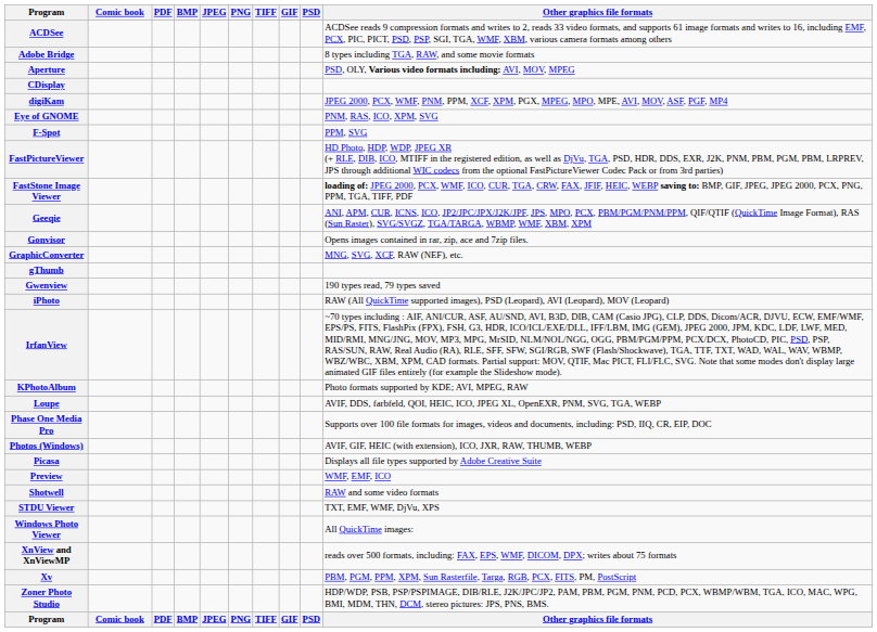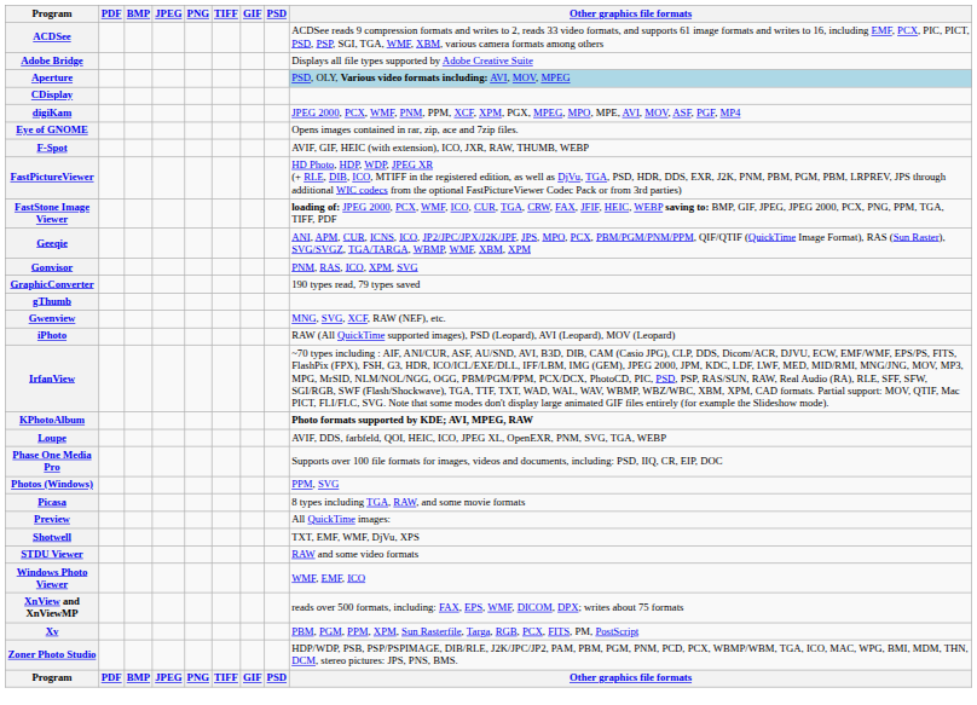 <table class="wikitable sortable sticky-header" style="font-size: 85%; width: auto;">
 <tr>
 <th>Program</th>
-<th style="width:85px;"><a href='#'>Comic book</a></th>
 <th><a href='#'>PDF</a></th>
 <th><a href='#'>BMP</a></th>
 <th><a href='#'>JPEG</a></th>
 <th><a href='#'>PNG</a></th>
 <th><a href='#'>TIFF</a></th>
 <th><a href='#'>GIF</a></th>
 <th><a href='#'>PSD</a></th>
 <th><a href='#'>Other graphics file formats</a></th>
 </tr>
 <tr>
 <th scope="row"><a href='#'>ACDSee</a></th>
 <td></td>
 <td></td>
 <td></td>
 <td></td>
 <td></td>
 <td></td>
 <td></td>
-<td></td>
 <td>ACDSee reads 9 compression formats and writes to 2, reads 33 video formats, and supports 61 image formats and writes to 16, including <a href='#'>EMF</a>, <a href='#'>PCX</a>,  PIC, PICT, <a href='#'>PSD</a>, <a href='#'>PSP</a>, SGI, TGA, <a href='#'>WMF</a>, <a href='#'>XBM</a>, various camera formats among others</td>
 </tr>
 <tr>
 <th scope="row"><a href='#'>Adobe Bridge</a></th>
 <td></td>
 <td></td>
 <td></td>
 <td></td>
 <td></td>
 <td></td>
 <td></td>
-<td></td>
-<td>8 types including <a href='#'>TGA</a>, <a href='#'>RAW</a>, and some movie formats</td>
+<td>Displays all file types supported by <a href='#'>Adobe Creative Suite</a></td>
 </tr>
 <tr>
 <th scope="row"><a href='#'>Aperture</a></th>
 <td></td>
 <td></td>
 <td></td>
 <td></td>
 <td></td>
 <td></td>
 <td></td>
-<td></td>
-<td><a href='#'>PSD</a>, OLY, <strong>Various video formats including:</strong> <a href='#'>AVI</a>, <a href='#'>MOV</a>, <a href='#'>MPEG</a></td>
+<td style="background: lightblue;"><a href='#'>PSD</a>, OLY, <strong>Various video formats including:</strong> <a href='#'>AVI</a>, <a href='#'>MOV</a>, <a href='#'>MPEG</a></td>
 </tr>
 <tr>
 <th scope="row"><a href='#'>CDisplay</a></th>
-<td></td>
 <td></td>
 <td></td>
 <td></td>
 <td></td>
 <td></td>
 <td></td>
 <td></td>
 <td></td>
 </tr>
 <tr>
 <th scope="row"><a href='#'>digiKam</a></th>
 <td></td>
 <td></td>
 <td></td>
 <td></td>
 <td></td>
 <td></td>
 <td></td>
-<td></td>
 <td><a href='#'>JPEG 2000</a>, <a href='#'>PCX</a>, <a href='#'>WMF</a>, <a href='#'>PNM</a>, PPM, <a href='#'>XCF</a>, <a href='#'>XPM</a>, PGX, <a href='#'>MPEG</a>, <a href='#'>MPO</a>, MPE, <a href='#'>AVI</a>, <a href='#'>MOV</a>, <a href='#'>ASF</a>, <a href='#'>PGF</a>, <a href='#'>MP4</a></td>
 </tr>
 <tr>
 <th scope="row"><a href='#'>Eye of GNOME</a></th>
 <td></td>
 <td></td>
 <td></td>
 <td></td>
 <td></td>
 <td></td>
 <td></td>
-<td></td>
-<td><a href='#'>PNM</a>, <a href='#'>RAS</a>, <a href='#'>ICO</a>, <a href='#'>XPM</a>, <a href='#'>SVG</a></td>
+<td>Opens images contained in rar, zip, ace and 7zip files.</td>
 </tr>
 <tr>
 <th scope="row"><a href='#'>F-Spot</a></th>
 <td></td>
 <td></td>
 <td></td>
 <td></td>
 <td></td>
 <td></td>
 <td></td>
-<td></td>
-<td><a href='#'>PPM</a>, <a href='#'>SVG</a></td>
+<td>AVIF, GIF, HEIC (with extension), ICO, JXR, RAW, THUMB, WEBP</td>
 </tr>
 <tr>
 <th scope="row"><a href='#'>FastPictureViewer</a></th>
-<td></td>
 <td></td>
 <td></td>
 <td></td>
 <td></td>
 <td></td>
 <td></td>
 <td></td>
 <td><a href='#'>HD Photo</a>, <a href='#'>HDP</a>, <a href='#'>WDP</a>, <a href='#'>JPEG XR</a><br>(+ <a href='#'>RLE</a>, <a href='#'>DIB</a>, <a href='#'>ICO</a>, MTIFF in the registered edition, as well as <a href='#'>DjVu</a>, <a href='#'>TGA</a>, PSD, HDR, DDS, EXR, J2K, PNM, PBM, PGM, PBM, LRPREV, JPS through additional <a href='#'>WIC codecs</a> from the optional FastPictureViewer Codec Pack or from 3rd parties)</td>
 </tr>
 <tr>
 <th scope="row"><a href='#'>FastStone Image Viewer</a></th>
 <td></td>
 <td></td>
 <td></td>
 <td></td>
 <td></td>
 <td></td>
 <td></td>
-<td></td>
 <td><strong>loading of: </strong> <a href='#'>JPEG 2000</a>, <a href='#'>PCX</a>, <a href='#'>WMF</a>, <a href='#'>ICO</a>, <a href='#'>CUR</a>, <a href='#'>TGA</a>, <a href='#'>CRW</a>, <a href='#'>FAX</a>, <a href='#'>JFIF</a>, <a href='#'>HEIC</a>, <a href='#'>WEBP</a> <strong>saving to: </strong> BMP, GIF, JPEG, JPEG 2000, PCX, PNG, PPM, TGA, TIFF, PDF</td>
 </tr>
 <tr>
 <th scope="row"><a href='#'>Geeqie</a></th>
-<td></td>
 <td></td>
 <td></td>
 <td></td>
 <td></td>
 <td></td>
 <td></td>
 <td></td>
 <td><a href='#'>ANI</a>, <a href='#'>APM</a>, <a href='#'>CUR</a>, <a href='#'>ICNS</a>, <a href='#'>ICO</a>, <a href='#'>JP2/JPC/JPX/J2K/JPF</a>, <a href='#'>JPS</a>, <a href='#'>MPO</a>, <a href='#'>PCX</a>, <a href='#'>PBM/PGM/PNM/PPM</a>, QIF/QTIF (<a href='#'>QuickTime</a> Image Format), RAS (<a href='#'>Sun Raster</a>), <a href='#'>SVG/SVGZ</a>, <a href='#'>TGA/TARGA</a>, <a href='#'>WBMP</a>, <a href='#'>WMF</a>, <a href='#'>XBM</a>, <a href='#'>XPM</a></td>
 </tr>
 <tr>
 <th scope="row"><a href='#'>Gonvisor</a></th>
 <td></td>
 <td></td>
 <td></td>
 <td></td>
 <td></td>
 <td></td>
 <td></td>
-<td></td>
-<td>Opens images contained in rar, zip, ace and 7zip files.</td>
+<td><a href='#'>PNM</a>, <a href='#'>RAS</a>, <a href='#'>ICO</a>, <a href='#'>XPM</a>, <a href='#'>SVG</a></td>
 </tr>
 <tr>
 <th scope="row"><a href='#'>GraphicConverter</a></th>
 <td></td>
 <td></td>
 <td></td>
 <td></td>
 <td></td>
 <td></td>
 <td></td>
-<td></td>
-<td><a href='#'>MNG</a>, <a href='#'>SVG</a>, <a href='#'>XCF</a>, RAW (NEF), etc.</td>
+<td>190 types read, 79 types saved</td>
 </tr>
 <tr>
 <th scope="row"><a href='#'>gThumb</a></th>
-<td></td>
 <td></td>
 <td></td>
 <td></td>
 <td></td>
 <td></td>
 <td></td>
 <td></td>
 <td></td>
 </tr>
 <tr>
 <th scope="row"><a href='#'>Gwenview</a></th>
 <td></td>
 <td></td>
 <td></td>
 <td></td>
 <td></td>
 <td></td>
 <td></td>
-<td></td>
-<td>190 types read, 79 types saved</td>
+<td><a href='#'>MNG</a>, <a href='#'>SVG</a>, <a href='#'>XCF</a>, RAW (NEF), etc.</td>
 </tr>
 <tr>
 <th scope="row"><a href='#'>iPhoto</a></th>
-<td></td>
 <td></td>
 <td></td>
 <td></td>
 <td></td>
 <td></td>
 <td></td>
 <td></td>
 <td>RAW (All <a href='#'>QuickTime</a> supported images), PSD (Leopard), AVI (Leopard), MOV (Leopard)</td>
 </tr>
 <tr>
 <th scope="row"><a href='#'>IrfanView</a></th>
 <td></td>
 <td></td>
 <td></td>
 <td></td>
 <td></td>
 <td></td>
 <td></td>
-<td></td>
 <td>~70 types including : AIF, ANI/CUR, ASF, AU/SND, AVI, B3D, DIB, CAM (Casio JPG), CLP, DDS, Dicom/ACR, DJVU, ECW, EMF/WMF, EPS/PS, FITS, FlashPix (FPX), FSH, G3, HDR, ICO/ICL/EXE/DLL, IFF/LBM, IMG (GEM), JPEG 2000, JPM, KDC, LDF, LWF, MED, MID/RMI, MNG/JNG, MOV, MP3, MPG, MrSID, NLM/NOL/NGG, OGG, PBM/PGM/PPM, PCX/DCX, PhotoCD, PIC, <a href='#'>PSD</a>, PSP, RAS/SUN, RAW, Real Audio (RA), RLE, SFF, SFW, SGI/RGB, SWF (Flash/Shockwave), TGA, TTF, TXT, WAD, WAL, WAV, WBMP, WBZ/WBC, XBM, XPM, CAD formats. Partial support: MOV, QTIF, Mac PICT, FLI/FLC, SVG. Note that some modes don't display large animated GIF files entirely (for example the Slideshow mode).</td>
 </tr>
 <tr>
 <th scope="row"><a href='#'>KPhotoAlbum</a></th>
 <td></td>
 <td></td>
 <td></td>
 <td></td>
 <td></td>
 <td></td>
 <td></td>
-<td></td>
-<td>Photo formats supported by KDE; AVI, MPEG, RAW</td>
+<td><strong>Photo formats supported by KDE; AVI, MPEG, RAW</strong></td>
 </tr>
 <tr>
 <th scope="row"><a href='#'>Loupe</a></th>
-<td></td>
 <td></td>
 <td></td>
 <td></td>
 <td></td>
 <td></td>
 <td></td>
 <td></td>
 <td>AVIF, DDS, farbfeld, QOI, HEIC, ICO, JPEG XL, OpenEXR, PNM, SVG, TGA, WEBP</td>
 </tr>
 <tr>
 <th scope="row"><a href='#'>Phase One Media Pro</a></th>
 <td></td>
 <td></td>
 <td></td>
 <td></td>
 <td></td>
 <td></td>
 <td></td>
-<td></td>
 <td>Supports over 100 file formats for images, videos and documents, including: PSD, IIQ, CR, EIP, DOC</td>
 </tr>
 <tr>
 <th><a href='#'>Photos (Windows)</a></th>
 <td></td>
 <td></td>
 <td></td>
 <td></td>
 <td></td>
 <td></td>
 <td></td>
-<td></td>
-<td>AVIF, GIF, HEIC (with extension), ICO, JXR, RAW, THUMB, WEBP</td>
+<td><a href='#'>PPM</a>, <a href='#'>SVG</a></td>
 </tr>
 <tr>
 <th scope="row"><a href='#'>Picasa</a></th>
 <td></td>
 <td></td>
 <td></td>
 <td></td>
 <td></td>
 <td></td>
 <td></td>
-<td></td>
-<td>Displays all file types supported by <a href='#'>Adobe Creative Suite</a></td>
+<td>8 types including <a href='#'>TGA</a>, <a href='#'>RAW</a>, and some movie formats</td>
 </tr>
 <tr>
 <th scope="row"><a href='#'>Preview</a></th>
 <td></td>
 <td></td>
 <td></td>
 <td></td>
 <td></td>
 <td></td>
 <td></td>
-<td></td>
-<td><a href='#'>WMF</a>, <a href='#'>EMF</a>, <a href='#'>ICO</a></td>
+<td>All <a href='#'>QuickTime</a> images:</td>
 </tr>
 <tr>
 <th scope="row"><a href='#'>Shotwell</a></th>
 <td></td>
 <td></td>
 <td></td>
 <td></td>
 <td></td>
 <td></td>
 <td></td>
-<td></td>
-<td><a href='#'>RAW</a> and some video formats</td>
+<td>TXT, EMF, WMF, DjVu, XPS</td>
 </tr>
 <tr>
 <th scope="row"><a href='#'>STDU Viewer</a></th>
 <td></td>
 <td></td>
 <td></td>
 <td></td>
 <td></td>
 <td></td>
 <td></td>
-<td></td>
-<td>TXT, EMF, WMF, DjVu, XPS</td>
+<td><a href='#'>RAW</a> and some video formats</td>
 </tr>
 <tr>
 <th scope="row"><a href='#'>Windows Photo Viewer</a></th>
 <td></td>
 <td></td>
 <td></td>
 <td></td>
 <td></td>
 <td></td>
 <td></td>
-<td></td>
-<td>All <a href='#'>QuickTime</a> images:</td>
+<td><a href='#'>WMF</a>, <a href='#'>EMF</a>, <a href='#'>ICO</a></td>
 </tr>
 <tr>
 <th scope="row"><a href='#'>XnView</a> and XnViewMP</th>
-<td></td>
 <td></td>
 <td></td>
 <td></td>
 <td></td>
 <td></td>
 <td></td>
 <td></td>
 <td>reads over 500 formats, including: <a href='#'>FAX</a>, <a href='#'>EPS</a>, <a href='#'>WMF</a>, <a href='#'>DICOM</a>, <a href='#'>DPX</a>; writes about 75 formats </td>
 </tr>
 <tr>
 <th scope="row"><a href='#'>Xv</a></th>
 <td></td>
 <td></td>
 <td></td>
 <td></td>
 <td></td>
 <td></td>
 <td></td>
-<td></td>
 <td><a href='#'>PBM</a>, <a href='#'>PGM</a>, <a href='#'>PPM</a>, <a href='#'>XPM</a>, <a href='#'>Sun Rasterfile</a>, <a href='#'>Targa</a>, <a href='#'>RGB</a>, <a href='#'>PCX</a>, <a href='#'>FITS</a>, PM, <a href='#'>PostScript</a></td>
 </tr>
 <tr>
 <th scope="row"><a href='#'>Zoner Photo Studio</a></th>
 <td></td>
 <td></td>
 <td></td>
 <td></td>
 <td></td>
 <td></td>
 <td></td>
-<td></td>
 <td>HDP/WDP, PSB, PSP/PSPIMAGE, DIB/RLE, J2K/JPC/JP2, PAM, PBM, PGM, PNM, PCD, PCX, WBMP/WBM, TGA, ICO, MAC, WPG, BMI, MDM, THN, <a href='#'>DCM</a>, stereo pictures: JPS, PNS, BMS.</td>
 </tr>
 <tr>
 <th>Program</th>
-<th><a href='#'>Comic book</a></th>
 <th><a href='#'>PDF</a></th>
 <th><a href='#'>BMP</a></th>
 <th><a href='#'>JPEG</a></th>
 <th><a href='#'>PNG</a></th>
 <th><a href='#'>TIFF</a></th>
 <th><a href='#'>GIF</a></th>
 <th><a href='#'>PSD</a></th>
 <th><a href='#'>Other graphics file formats</a></th>
 </tr>
 </table>
